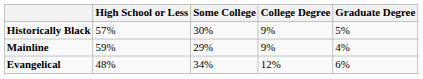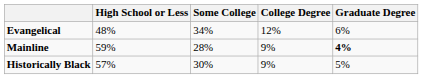 <table class="wikitable">
 <tr>
 <th></th>
 <th>High School or Less</th>
 <th>Some College</th>
 <th>College Degree</th>
 <th>Graduate Degree</th>
 </tr>
 <tr>
+<td><strong>Evangelical</strong></td>
+<td>48%</td>
+<td>34%</td>
+<td>12%</td>
+<td>6%</td>
+</tr>
+<tr>
+<td><strong>Mainline</strong></td>
+<td>59%</td>
+<td>28%</td>
+<td>9%</td>
+<td><strong>4%</strong></td>
+</tr>
+<tr>
 <td><strong>Historically Black</strong></td>
 <td>57%</td>
 <td>30%</td>
 <td>9%</td>
 <td>5%</td>
 </tr>
-<tr>
-<td><strong>Mainline</strong></td>
-<td>59%</td>
-<td>29%</td>
-<td>9%</td>
-<td>4%</td>
-</tr>
-<tr>
-<td><strong>Evangelical</strong></td>
-<td>48%</td>
-<td>34%</td>
-<td>12%</td>
-<td>6%</td>
-</tr>
 </table>
